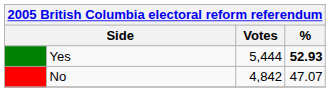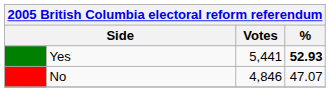 <table class="wikitable" style="font-size: 95%; clear:both">
 <tr style="background-color:#E9E9E9">
 <th colspan=4><a href='#'>2005 British Columbia electoral reform referendum</a></th>
 </tr>
 <tr style="background-color:#E9E9E9">
 <th colspan=2 style="width: 130px">Side</th>
 <th style="width: 50px">Votes</th>
 <th style="width: 40px">%</th>
 </tr>
 <tr>
 <td bgcolor="green"></td>
 <td>Yes</td>
-<td align="right">5,444</td>
+<td align="right">5,441</td>
 <td align="right"><strong>52.93</strong></td>
 </tr>
 <tr>
 <td bgcolor="red"></td>
 <td>No</td>
-<td align="right">4,842</td>
+<td align="right">4,846</td>
 <td align="right">47.07</td>
 </tr>
 <tr>
 </tr>
 </table>
